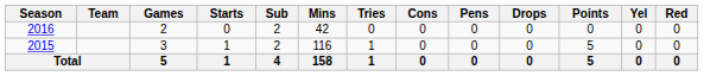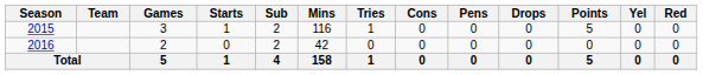 <table class="wikitable" style="text-align:center; line-height:90%; font-size:95%; width:70%;">
 <tr>
 <th>Season</th>
 <th>Team</th>
 <th>Games</th>
 <th>Starts</th>
 <th>Sub</th>
 <th>Mins</th>
 <th>Tries</th>
 <th>Cons</th>
 <th>Pens</th>
 <th>Drops</th>
 <th>Points</th>
 <th>Yel</th>
 <th>Red</th>
 </tr>
 <tr>
+<td><a href='#'>2015</a></td>
+<td></td>
+<td>3</td>
+<td>1</td>
+<td>2</td>
+<td>116</td>
+<td>1</td>
+<td>0</td>
+<td>0</td>
+<td>0</td>
+<td>5</td>
+<td>0</td>
+<td>0</td>
+</tr>
+<tr>
 <td><a href='#'>2016</a></td>
 <td></td>
 <td>2</td>
 <td>0</td>
 <td>2</td>
 <td>42</td>
 <td>0</td>
 <td>0</td>
 <td>0</td>
 <td>0</td>
 <td>0</td>
-<td>0</td>
-<td>0</td>
-</tr>
-<tr>
-<td><a href='#'>2015</a></td>
-<td></td>
-<td>3</td>
-<td>1</td>
-<td>2</td>
-<td>116</td>
-<td>1</td>
-<td>0</td>
-<td>0</td>
-<td>0</td>
-<td>5</td>
 <td>0</td>
 <td>0</td>
 </tr>
 <tr>
 <th colspan="2">Total</th>
 <th>5</th>
 <th>1</th>
 <th>4</th>
 <th>158</th>
 <th>1</th>
 <th>0</th>
 <th>0</th>
 <th>0</th>
 <th>5</th>
 <th>0</th>
 <th>0</th>
 </tr>
 </table>
